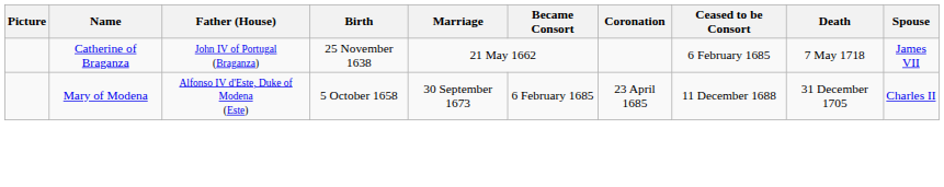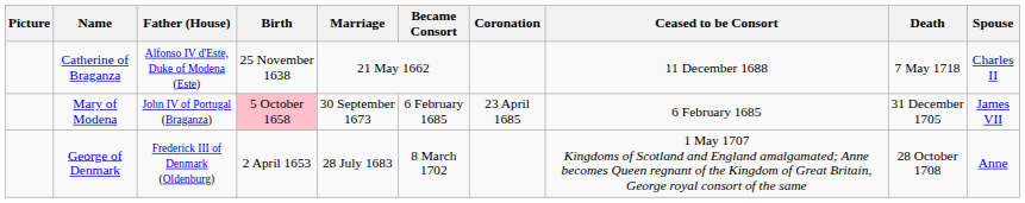 <table width=95% class="wikitable">
 <tr>
 <th>Picture</th>
 <th>Name</th>
 <th>Father (House)</th>
 <th>Birth</th>
 <th>Marriage</th>
 <th>Became Consort</th>
 <th>Coronation</th>
 <th>Ceased to be Consort</th>
 <th>Death</th>
 <th>Spouse</th>
 </tr>
 <tr>
 <td align="center"></td>
 <td align="center"><a href='#'>Catherine of Braganza</a></td>
-<td align="center"><small><a href='#'>John IV of Portugal</a><br>(<a href='#'>Braganza</a>)</small></td>
+<td align="center"><small><a href='#'>Alfonso IV d'Este, Duke of Modena</a><br>(<a href='#'>Este</a>)</small></td>
 <td align="center">25 November 1638</td>
 <td align="center" colspan=2>21 May 1662</td>
 <td align="center"></td>
+<td align="center">11 December 1688</td>
+<td align="center">7 May 1718</td>
+<td align="center"><a href='#'>Charles II</a></td>
+</tr>
+<tr>
+<td align="center"></td>
+<td align="center"><a href='#'>Mary of Modena</a></td>
+<td align="center"><small><a href='#'>John IV of Portugal</a><br>(<a href='#'>Braganza</a>)</small></td>
+<td align="center" style="background: pink;">5 October 1658</td>
+<td align="center">30 September 1673</td>
 <td align="center">6 February 1685</td>
-<td align="center">7 May 1718</td>
+<td align="center">23 April 1685</td>
+<td align="center">6 February 1685</td>
+<td align="center">31 December 1705</td>
 <td align="center"><a href='#'>James VII</a></td>
 </tr>
 <tr>
 <td align="center"></td>
-<td align="center"><a href='#'>Mary of Modena</a></td>
-<td align="center"><small><a href='#'>Alfonso IV d'Este, Duke of Modena</a><br>(<a href='#'>Este</a>)</small></td>
-<td align="center">5 October 1658</td>
-<td align="center">30 September 1673</td>
-<td align="center">6 February 1685</td>
-<td align="center">23 April 1685</td>
-<td align="center">11 December 1688</td>
-<td align="center">31 December 1705</td>
-<td align="center"><a href='#'>Charles II</a></td>
+<td align="center"><a href='#'>George of Denmark</a></td>
+<td align="center"><small><a href='#'>Frederick III of Denmark</a><br>(<a href='#'>Oldenburg</a>)</small></td>
+<td align="center">2 April 1653</td>
+<td align="center">28 July 1683</td>
+<td align="center">8 March 1702</td>
+<td align="center"></td>
+<td align="center">1 May 1707<br> <em>Kingdoms of Scotland and England amalgamated; Anne becomes Queen regnant of the Kingdom of Great Britain, George royal consort of the same</em></td>
+<td align="center">28 October 1708</td>
+<td align="center"><a href='#'>Anne</a></td>
 </tr>
 </table>
